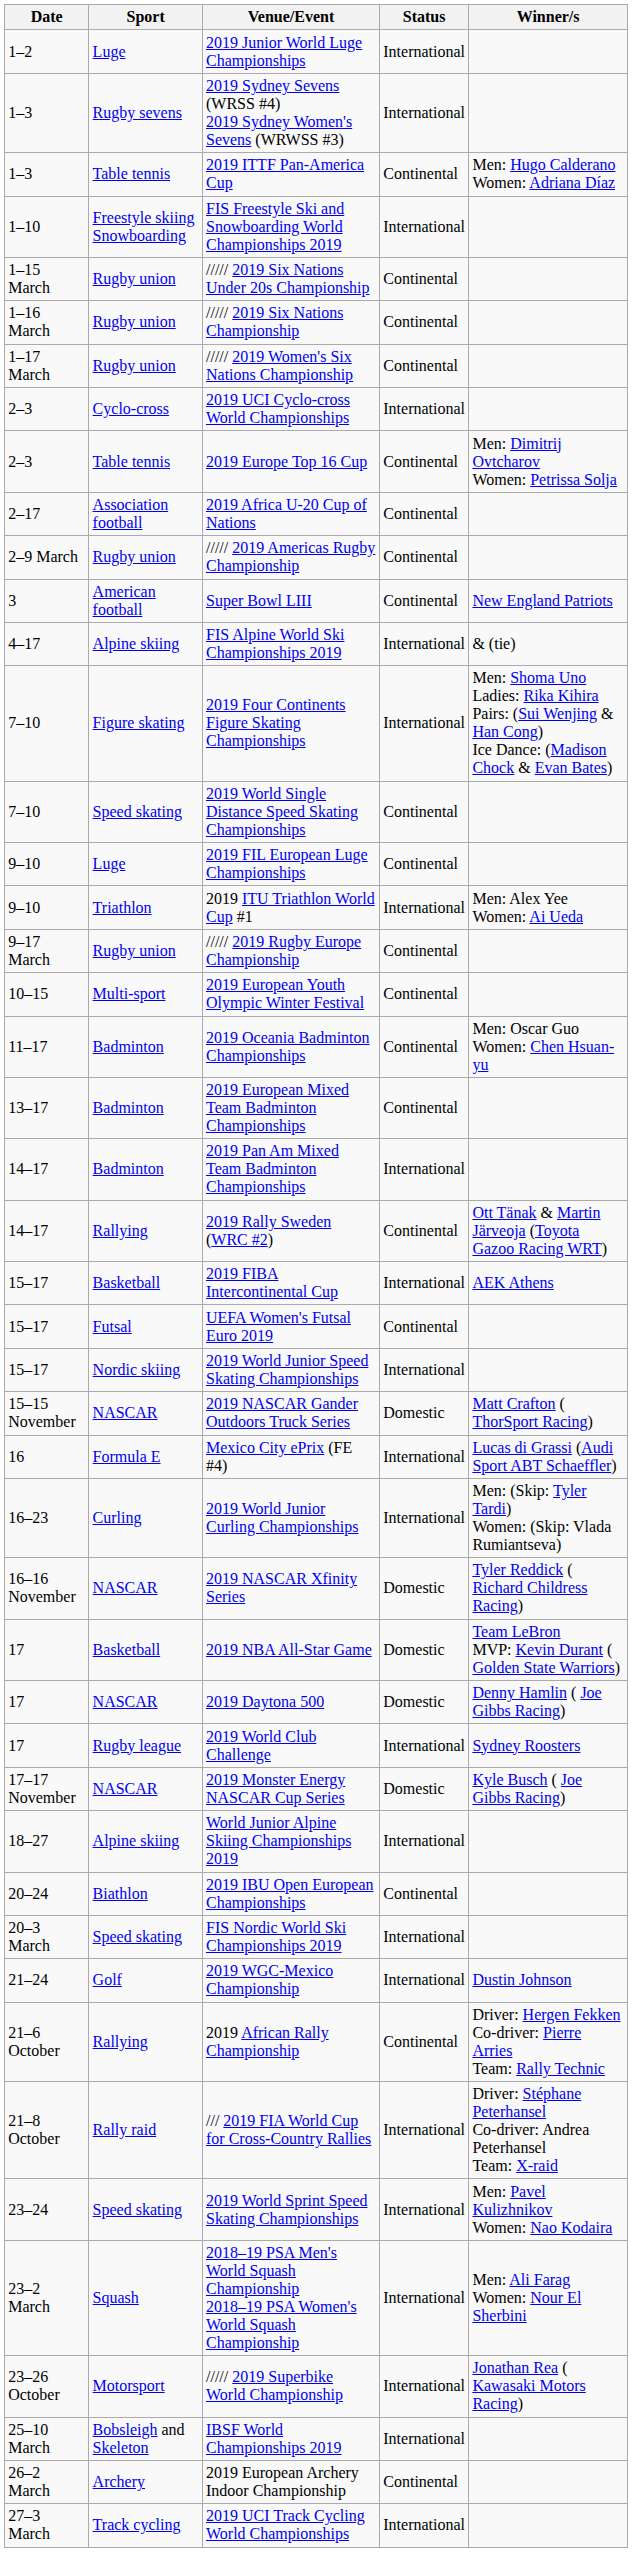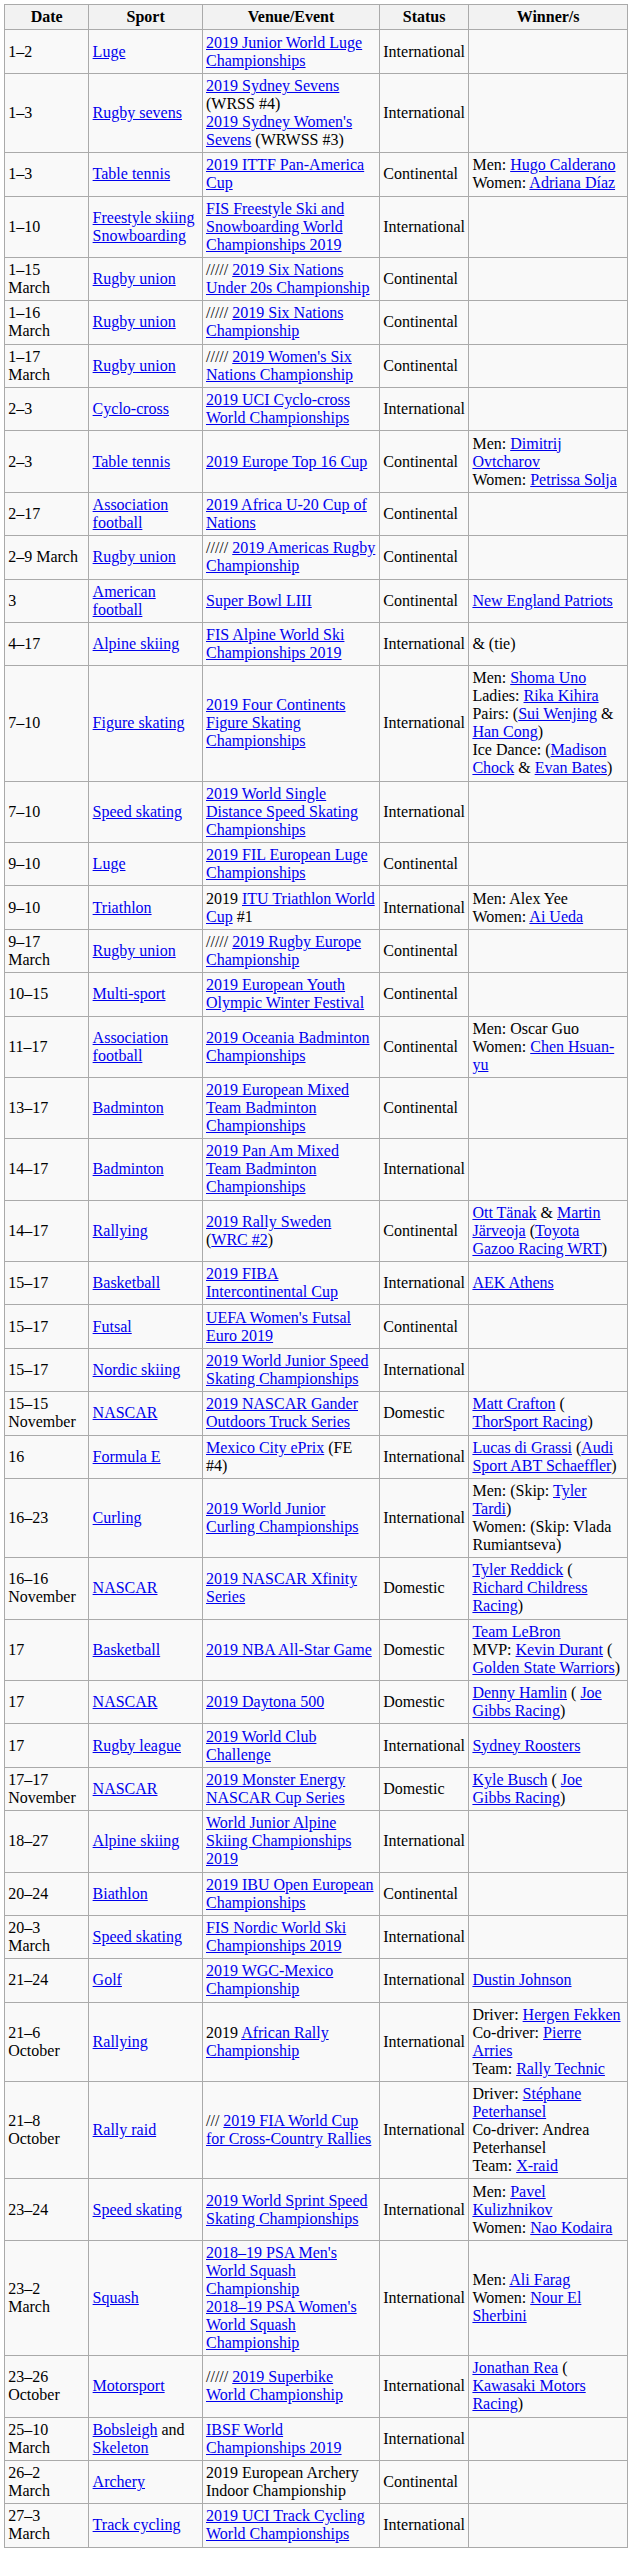 <table class="wikitable sortable"| width="100%">
 <tr>
 <th>Date</th>
 <th>Sport</th>
 <th>Venue/Event</th>
 <th>Status</th>
 <th>Winner/s</th>
 </tr>
 <tr>
 <td>1–2</td>
 <td><a href='#'>Luge</a></td>
 <td> <a href='#'>2019 Junior World Luge Championships</a></td>
 <td>International</td>
 <td></td>
 </tr>
 <tr>
 <td>1–3</td>
 <td><a href='#'>Rugby sevens</a></td>
 <td> <a href='#'>2019 Sydney Sevens</a> (WRSS #4)<br> <a href='#'>2019 Sydney Women's Sevens</a> (WRWSS #3)</td>
 <td>International</td>
 <td><br></td>
 </tr>
 <tr>
 <td>1–3</td>
 <td><a href='#'>Table tennis</a></td>
 <td> <a href='#'>2019 ITTF Pan-America Cup</a></td>
 <td>Continental</td>
 <td>Men:  <a href='#'>Hugo Calderano</a><br>Women:  <a href='#'>Adriana Díaz</a></td>
 </tr>
 <tr>
 <td>1–10</td>
 <td><a href='#'>Freestyle skiing</a><br><a href='#'>Snowboarding</a></td>
 <td> <a href='#'>FIS Freestyle Ski and Snowboarding World Championships 2019</a></td>
 <td>International</td>
 <td></td>
 </tr>
 <tr>
 <td>1–15 March</td>
 <td><a href='#'>Rugby union</a></td>
 <td>///// <a href='#'>2019 Six Nations Under 20s Championship</a></td>
 <td>Continental</td>
 <td></td>
 </tr>
 <tr>
 <td>1–16 March</td>
 <td><a href='#'>Rugby union</a></td>
 <td>///// <a href='#'>2019 Six Nations Championship</a></td>
 <td>Continental</td>
 <td></td>
 </tr>
 <tr>
 <td>1–17 March</td>
 <td><a href='#'>Rugby union</a></td>
 <td>///// <a href='#'>2019 Women's Six Nations Championship</a></td>
 <td>Continental</td>
 <td></td>
 </tr>
 <tr>
 <td>2–3</td>
 <td><a href='#'>Cyclo-cross</a></td>
 <td> <a href='#'>2019 UCI Cyclo-cross World Championships</a></td>
 <td>International</td>
 <td></td>
 </tr>
 <tr>
 <td>2–3</td>
 <td><a href='#'>Table tennis</a></td>
 <td> <a href='#'>2019 Europe Top 16 Cup</a></td>
 <td>Continental</td>
 <td>Men:  <a href='#'>Dimitrij Ovtcharov</a><br>Women:  <a href='#'>Petrissa Solja</a></td>
 </tr>
 <tr>
 <td>2–17</td>
 <td><a href='#'>Association football</a></td>
 <td> <a href='#'>2019 Africa U-20 Cup of Nations</a></td>
 <td>Continental</td>
 <td></td>
 </tr>
 <tr>
 <td>2–9 March</td>
 <td><a href='#'>Rugby union</a></td>
 <td>///// <a href='#'>2019 Americas Rugby Championship</a></td>
 <td>Continental</td>
 <td></td>
 </tr>
 <tr>
 <td>3</td>
 <td><a href='#'>American football</a></td>
 <td> <a href='#'>Super Bowl LIII</a></td>
 <td>Continental</td>
 <td> <a href='#'>New England Patriots</a></td>
 </tr>
 <tr>
 <td>4–17</td>
 <td><a href='#'>Alpine skiing</a></td>
 <td> <a href='#'>FIS Alpine World Ski Championships 2019</a></td>
 <td>International</td>
 <td> &  (tie)</td>
 </tr>
 <tr>
 <td>7–10</td>
 <td><a href='#'>Figure skating</a></td>
 <td> <a href='#'>2019 Four Continents Figure Skating Championships</a></td>
 <td>International</td>
 <td>Men:  <a href='#'>Shoma Uno</a><br>Ladies:  <a href='#'>Rika Kihira</a><br>Pairs:  (<a href='#'>Sui Wenjing</a> & <a href='#'>Han Cong</a>)<br>Ice Dance:  (<a href='#'>Madison Chock</a> & <a href='#'>Evan Bates</a>)</td>
 </tr>
 <tr>
 <td>7–10</td>
 <td><a href='#'>Speed skating</a></td>
 <td> <a href='#'>2019 World Single Distance Speed Skating Championships</a></td>
-<td>Continental</td>
+<td>International</td>
 <td></td>
 </tr>
 <tr>
 <td>9–10</td>
 <td><a href='#'>Luge</a></td>
 <td> <a href='#'>2019 FIL European Luge Championships</a></td>
 <td>Continental</td>
 <td></td>
 </tr>
 <tr>
 <td>9–10</td>
 <td><a href='#'>Triathlon</a></td>
 <td> 2019 <a href='#'>ITU Triathlon World Cup</a> #1</td>
 <td>International</td>
 <td>Men:  Alex Yee<br>Women:  <a href='#'>Ai Ueda</a></td>
 </tr>
 <tr>
 <td>9–17 March</td>
 <td><a href='#'>Rugby union</a></td>
 <td>///// <a href='#'>2019 Rugby Europe Championship</a></td>
 <td>Continental</td>
 <td></td>
 </tr>
 <tr>
 <td>10–15</td>
 <td><a href='#'>Multi-sport</a></td>
 <td> <a href='#'>2019 European Youth Olympic Winter Festival</a></td>
 <td>Continental</td>
 <td></td>
 </tr>
 <tr>
 <td>11–17</td>
-<td><a href='#'>Badminton</a></td>
+<td><a href='#'>Association football</a></td>
 <td> <a href='#'>2019 Oceania Badminton Championships</a></td>
 <td>Continental</td>
 <td>Men:  Oscar Guo<br>Women:  <a href='#'>Chen Hsuan-yu</a></td>
 </tr>
 <tr>
 <td>13–17</td>
 <td><a href='#'>Badminton</a></td>
 <td> <a href='#'>2019 European Mixed Team Badminton Championships</a></td>
 <td>Continental</td>
 <td></td>
 </tr>
 <tr>
 <td>14–17</td>
 <td><a href='#'>Badminton</a></td>
 <td> <a href='#'>2019 Pan Am Mixed Team Badminton Championships</a></td>
 <td>International</td>
 <td></td>
 </tr>
 <tr>
 <td>14–17</td>
 <td><a href='#'>Rallying</a></td>
 <td> <a href='#'>2019 Rally Sweden</a> (<a href='#'>WRC #2</a>)</td>
 <td>Continental</td>
 <td> <a href='#'>Ott Tänak</a> & <a href='#'>Martin Järveoja</a> (<a href='#'>Toyota Gazoo Racing WRT</a>)</td>
 </tr>
 <tr>
 <td>15–17</td>
 <td><a href='#'>Basketball</a></td>
 <td> <a href='#'>2019 FIBA Intercontinental Cup</a></td>
 <td>International</td>
 <td> <a href='#'>AEK Athens</a></td>
 </tr>
 <tr>
 <td>15–17</td>
 <td><a href='#'>Futsal</a></td>
 <td> <a href='#'>UEFA Women's Futsal Euro 2019</a></td>
 <td>Continental</td>
 <td></td>
 </tr>
 <tr>
 <td>15–17</td>
 <td><a href='#'>Nordic skiing</a></td>
 <td> <a href='#'>2019 World Junior Speed Skating Championships</a></td>
 <td>International</td>
 <td></td>
 </tr>
 <tr>
 <td>15–15 November</td>
 <td><a href='#'>NASCAR</a></td>
 <td> <a href='#'>2019 NASCAR Gander Outdoors Truck Series</a></td>
 <td>Domestic</td>
 <td> <a href='#'>Matt Crafton</a> ( <a href='#'>ThorSport Racing</a>)</td>
 </tr>
 <tr>
 <td>16</td>
 <td><a href='#'>Formula E</a></td>
 <td> <a href='#'>Mexico City ePrix</a> (FE #4)</td>
 <td>International</td>
 <td> <a href='#'>Lucas di Grassi</a> (<a href='#'>Audi Sport ABT Schaeffler</a>)</td>
 </tr>
 <tr>
 <td>16–23</td>
 <td><a href='#'>Curling</a></td>
 <td> <a href='#'>2019 World Junior Curling Championships</a></td>
 <td>International</td>
 <td>Men:  (Skip: <a href='#'>Tyler Tardi</a>)<br>Women:  (Skip: Vlada Rumiantseva)</td>
 </tr>
 <tr>
 <td>16–16 November</td>
 <td><a href='#'>NASCAR</a></td>
 <td> <a href='#'>2019 NASCAR Xfinity Series</a></td>
 <td>Domestic</td>
 <td> <a href='#'>Tyler Reddick</a> ( <a href='#'>Richard Childress Racing</a>)</td>
 </tr>
 <tr>
 <td>17</td>
 <td><a href='#'>Basketball</a></td>
 <td> <a href='#'>2019 NBA All-Star Game</a></td>
 <td>Domestic</td>
 <td><a href='#'>Team LeBron</a><br>MVP:  <a href='#'>Kevin Durant</a> ( <a href='#'>Golden State Warriors</a>)</td>
 </tr>
 <tr>
 <td>17</td>
 <td><a href='#'>NASCAR</a></td>
 <td> <a href='#'>2019 Daytona 500</a></td>
 <td>Domestic</td>
 <td> <a href='#'>Denny Hamlin</a> ( <a href='#'>Joe Gibbs Racing</a>)</td>
 </tr>
 <tr>
 <td>17</td>
 <td><a href='#'>Rugby league</a></td>
 <td> <a href='#'>2019 World Club Challenge</a></td>
 <td>International</td>
 <td> <a href='#'>Sydney Roosters</a></td>
 </tr>
 <tr>
 <td>17–17 November</td>
 <td><a href='#'>NASCAR</a></td>
 <td> <a href='#'>2019 Monster Energy NASCAR Cup Series</a></td>
 <td>Domestic</td>
 <td> <a href='#'>Kyle Busch</a> ( <a href='#'>Joe Gibbs Racing</a>)</td>
 </tr>
 <tr>
 <td>18–27</td>
 <td><a href='#'>Alpine skiing</a></td>
 <td> <a href='#'>World Junior Alpine Skiing Championships 2019</a></td>
 <td>International</td>
 <td></td>
 </tr>
 <tr>
 <td>20–24</td>
 <td><a href='#'>Biathlon</a></td>
 <td> <a href='#'>2019 IBU Open European Championships</a></td>
 <td>Continental</td>
 <td></td>
 </tr>
 <tr>
 <td>20–3 March</td>
 <td><a href='#'>Speed skating</a></td>
 <td> <a href='#'>FIS Nordic World Ski Championships 2019</a></td>
 <td>International</td>
 <td></td>
 </tr>
 <tr>
 <td>21–24</td>
 <td><a href='#'>Golf</a></td>
 <td> <a href='#'>2019 WGC-Mexico Championship</a></td>
 <td>International</td>
 <td> <a href='#'>Dustin Johnson</a></td>
 </tr>
 <tr>
 <td>21–6 October</td>
 <td><a href='#'>Rallying</a></td>
 <td> 2019 <a href='#'>African Rally Championship</a></td>
-<td>Continental</td>
+<td>International</td>
 <td>Driver:  <a href='#'>Hergen Fekken</a><br>Co-driver:  <a href='#'>Pierre Arries</a><br>Team:  <a href='#'>Rally Technic</a></td>
 </tr>
 <tr>
 <td>21–8 October</td>
 <td><a href='#'>Rally raid</a></td>
 <td>/// <a href='#'>2019 FIA World Cup for Cross-Country Rallies</a></td>
 <td>International</td>
 <td>Driver:  <a href='#'>Stéphane Peterhansel</a><br>Co-driver:  Andrea Peterhansel<br>Team:  <a href='#'>X-raid</a></td>
 </tr>
 <tr>
 <td>23–24</td>
 <td><a href='#'>Speed skating</a></td>
 <td> <a href='#'>2019 World Sprint Speed Skating Championships</a></td>
 <td>International</td>
 <td>Men:  <a href='#'>Pavel Kulizhnikov</a><br>Women:  <a href='#'>Nao Kodaira</a></td>
 </tr>
 <tr>
 <td>23–2 March</td>
 <td><a href='#'>Squash</a></td>
 <td> <a href='#'>2018–19 PSA Men's World Squash Championship</a><br> <a href='#'>2018–19 PSA Women's World Squash Championship</a></td>
 <td>International</td>
 <td>Men:  <a href='#'>Ali Farag</a><br>Women:  <a href='#'>Nour El Sherbini</a></td>
 </tr>
 <tr>
 <td>23–26 October</td>
 <td><a href='#'>Motorsport</a></td>
 <td>///// <a href='#'>2019 Superbike World Championship</a></td>
 <td>International</td>
 <td> <a href='#'>Jonathan Rea</a> ( <a href='#'>Kawasaki Motors Racing</a>)</td>
 </tr>
 <tr>
 <td>25–10 March</td>
 <td><a href='#'>Bobsleigh</a> and <a href='#'>Skeleton</a></td>
 <td> <a href='#'>IBSF World Championships 2019</a></td>
 <td>International</td>
 <td></td>
 </tr>
 <tr>
 <td>26–2 March</td>
 <td><a href='#'>Archery</a></td>
 <td> 2019 European Archery Indoor Championship</td>
 <td>Continental</td>
 <td></td>
 </tr>
 <tr>
 <td>27–3 March</td>
 <td><a href='#'>Track cycling</a></td>
 <td> <a href='#'>2019 UCI Track Cycling World Championships</a></td>
 <td>International</td>
 <td></td>
 </tr>
 </table>
